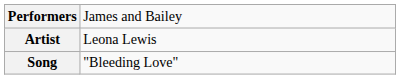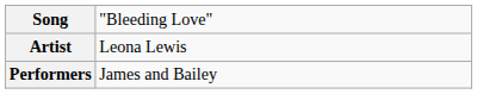 <table class="wikitable" style="font-size: 90%" width=400px>
 <tr>
 </tr>
 <tr>
-<th width=10%>Performers</th>
-<td>James and Bailey</td>
+<th width=10%>Song</th>
+<td>"Bleeding Love"</td>
 </tr>
 <tr>
 <th width=10%>Artist</th>
 <td>Leona Lewis</td>
 </tr>
 <tr>
-<th width=10%>Song</th>
-<td>"Bleeding Love"</td>
+<th width=10%>Performers</th>
+<td>James and Bailey</td>
 </tr>
 </table>
